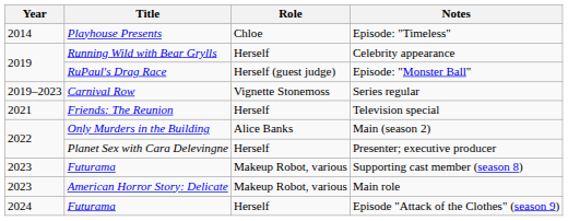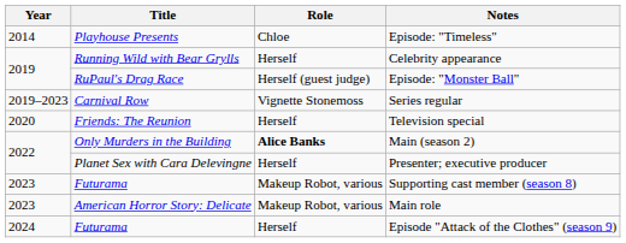 <table class="wikitable sortable">
 <tr>
 <th>Year</th>
 <th>Title</th>
 <th>Role</th>
 <th class="unsortable">Notes</th>
 </tr>
 <tr>
 <td>2014</td>
 <td><em><a href='#'>Playhouse Presents</a></em></td>
 <td>Chloe</td>
 <td>Episode: "Timeless"</td>
 </tr>
 <tr>
 <td rowspan="2">2019</td>
 <td><em><a href='#'>Running Wild with Bear Grylls</a></em></td>
 <td>Herself</td>
 <td>Celebrity appearance</td>
 </tr>
 <tr>
 <td><em><a href='#'>RuPaul's Drag Race</a></em></td>
 <td>Herself (guest judge)</td>
 <td>Episode: "<a href='#'>Monster Ball</a>"</td>
 </tr>
 <tr>
 <td>2019–2023</td>
 <td><em><a href='#'>Carnival Row</a></em></td>
 <td>Vignette Stonemoss</td>
 <td>Series regular</td>
 </tr>
 <tr>
-<td>2021</td>
+<td>2020</td>
 <td><em><a href='#'>Friends: The Reunion</a></em></td>
 <td>Herself</td>
 <td>Television special</td>
 </tr>
 <tr>
 <td rowspan="2">2022</td>
 <td><em><a href='#'>Only Murders in the Building</a></em></td>
-<td>Alice Banks</td>
+<td><strong>Alice Banks</strong></td>
 <td>Main (season 2)</td>
 </tr>
 <tr>
 <td><em>Planet Sex with Cara Delevingne</em></td>
 <td>Herself</td>
 <td>Presenter; executive producer</td>
 </tr>
 <tr>
 <td>2023</td>
 <td><em><a href='#'>Futurama</a></em></td>
 <td>Makeup Robot, various</td>
 <td>Supporting cast member (<a href='#'>season 8</a>)</td>
 </tr>
 <tr>
 <td>2023</td>
 <td><em><a href='#'>American Horror Story: Delicate</a></em></td>
 <td>Makeup Robot, various</td>
 <td>Main role</td>
 </tr>
 <tr>
 <td>2024</td>
 <td><em><a href='#'>Futurama</a></em></td>
 <td>Herself</td>
 <td>Episode "Attack of the Clothes" (<a href='#'>season 9</a>)</td>
 </tr>
 </table>
